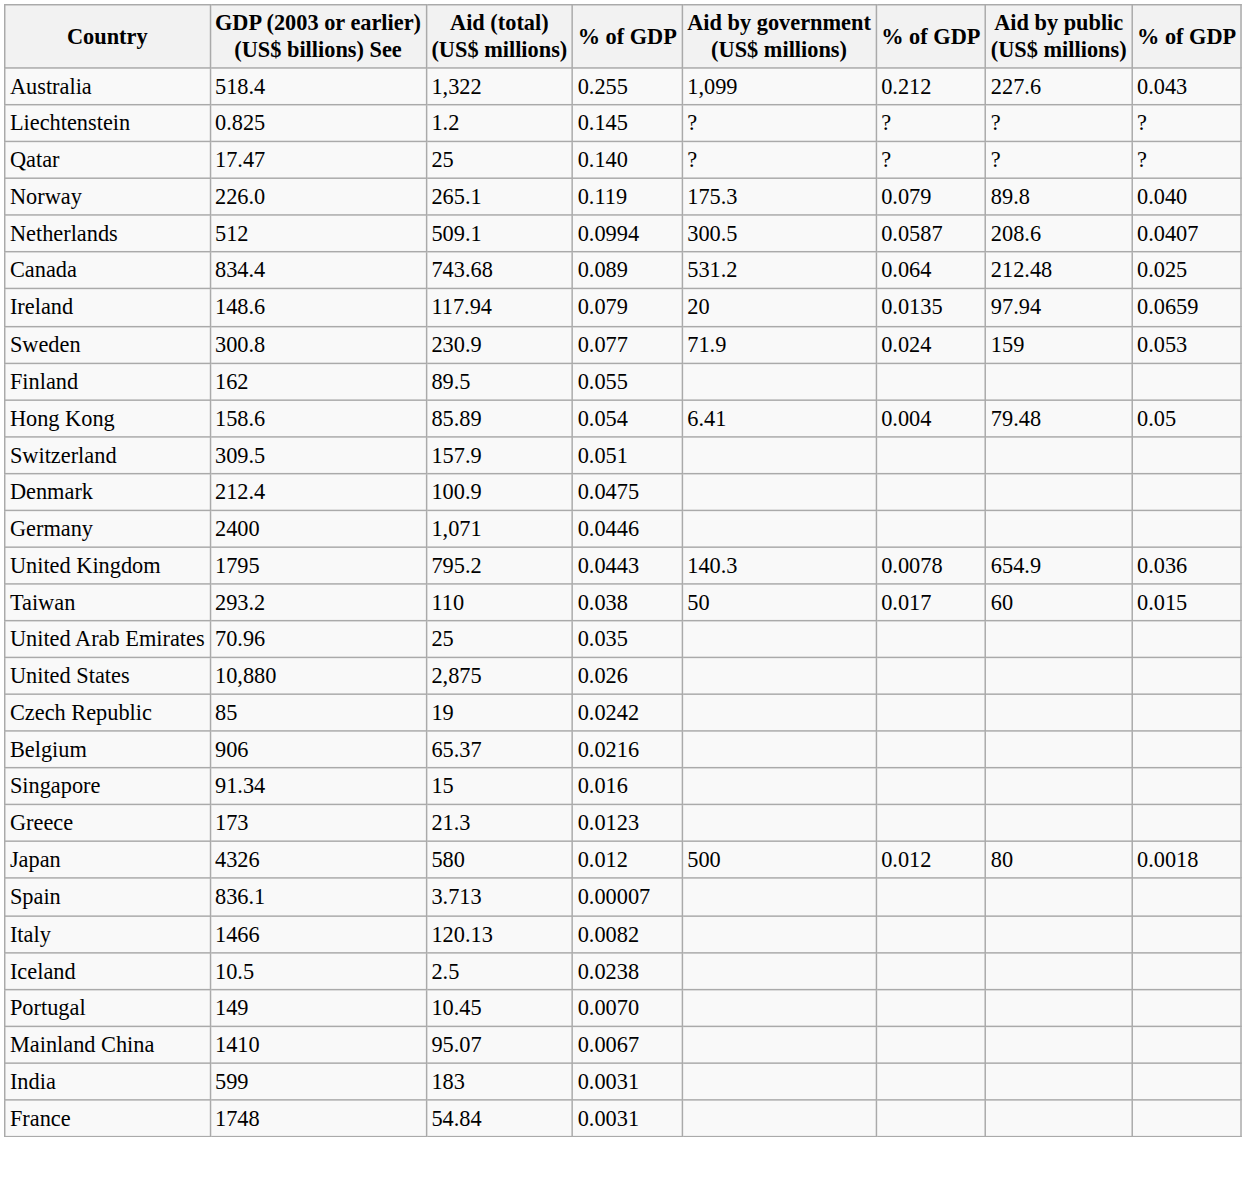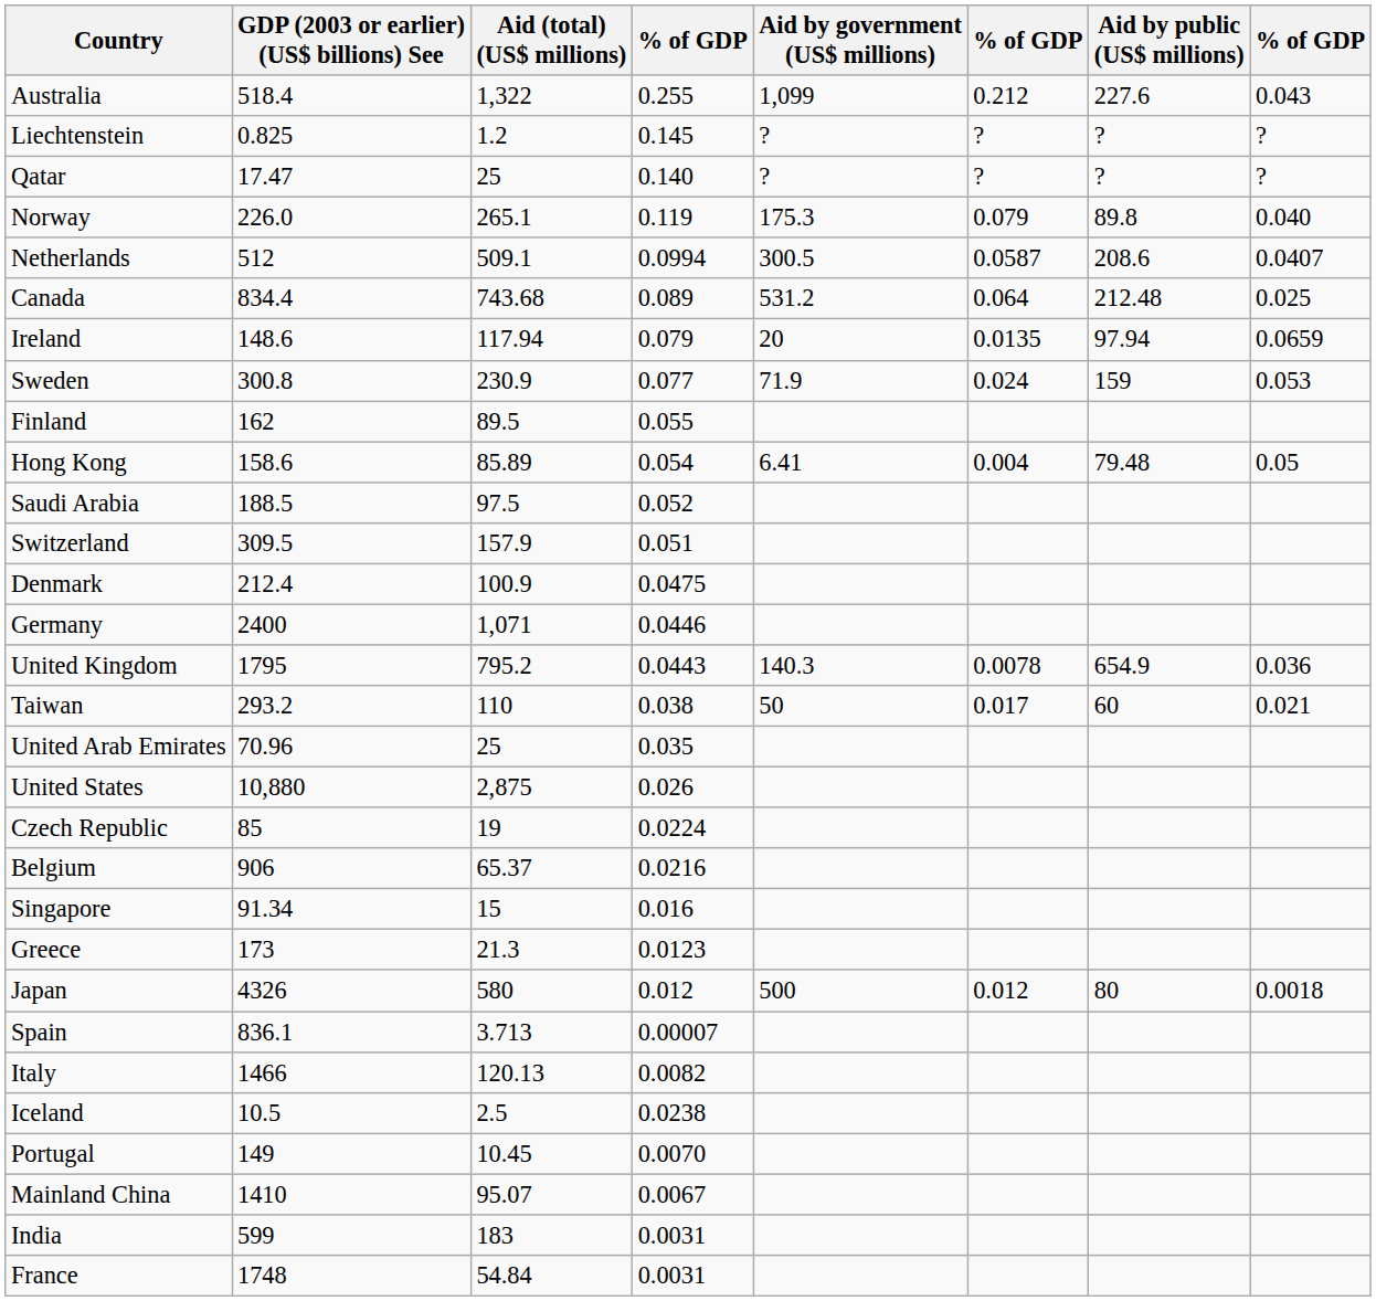 <table class="wikitable" style="font-size: 95%;">
 <tr style="background: #e9e9e9">
 <th>Country</th>
 <th>GDP (2003 or earlier)<br> (US$ billions) See</th>
 <th>Aid (total)<br> (US$ millions)</th>
 <th>% of GDP</th>
 <th>Aid by government<br>(US$ millions)</th>
 <th>% of GDP</th>
 <th>Aid by public<br>(US$ millions)</th>
 <th>% of GDP</th>
 </tr>
 <tr>
 <td>Australia</td>
 <td>518.4</td>
 <td>1,322</td>
 <td>0.255</td>
 <td>1,099</td>
 <td>0.212</td>
 <td>227.6</td>
 <td>0.043</td>
 </tr>
 <tr>
 <td>Liechtenstein</td>
 <td>0.825</td>
 <td>1.2</td>
 <td>0.145</td>
 <td>?</td>
 <td>?</td>
 <td>?</td>
 <td>?</td>
 </tr>
 <tr>
 <td>Qatar</td>
 <td>17.47</td>
 <td>25</td>
 <td>0.140</td>
 <td>?</td>
 <td>?</td>
 <td>?</td>
 <td>?</td>
 </tr>
 <tr>
 <td>Norway</td>
 <td>226.0</td>
 <td>265.1</td>
 <td>0.119</td>
 <td>175.3</td>
 <td>0.079</td>
 <td>89.8</td>
 <td>0.040</td>
 </tr>
 <tr>
 <td>Netherlands</td>
 <td>512</td>
 <td>509.1</td>
 <td>0.0994</td>
 <td>300.5</td>
 <td>0.0587</td>
 <td>208.6</td>
 <td>0.0407</td>
 </tr>
 <tr>
 <td>Canada</td>
 <td>834.4</td>
 <td>743.68</td>
 <td>0.089</td>
 <td>531.2</td>
 <td>0.064</td>
 <td>212.48</td>
 <td>0.025</td>
 </tr>
 <tr>
 <td>Ireland</td>
 <td>148.6</td>
 <td>117.94</td>
 <td>0.079</td>
 <td>20</td>
 <td>0.0135</td>
 <td>97.94</td>
 <td>0.0659</td>
 </tr>
 <tr>
 <td>Sweden</td>
 <td>300.8</td>
 <td>230.9</td>
 <td>0.077</td>
 <td>71.9</td>
 <td>0.024</td>
 <td>159</td>
 <td>0.053</td>
 </tr>
 <tr>
 <td>Finland</td>
 <td>162</td>
 <td>89.5</td>
 <td>0.055</td>
 <td></td>
 <td></td>
 <td></td>
 <td></td>
 </tr>
 <tr>
 <td>Hong Kong</td>
 <td>158.6</td>
 <td>85.89</td>
 <td>0.054</td>
 <td>6.41</td>
 <td>0.004</td>
 <td>79.48</td>
 <td>0.05</td>
 </tr>
 <tr>
+<td>Saudi Arabia</td>
+<td>188.5</td>
+<td>97.5</td>
+<td>0.052</td>
+<td></td>
+<td></td>
+<td></td>
+<td></td>
+</tr>
+<tr>
 <td>Switzerland</td>
 <td>309.5</td>
 <td>157.9</td>
 <td>0.051</td>
 <td></td>
 <td></td>
 <td></td>
 <td></td>
 </tr>
 <tr>
 <td>Denmark</td>
 <td>212.4</td>
 <td>100.9</td>
 <td>0.0475</td>
 <td></td>
 <td></td>
 <td></td>
 <td></td>
 </tr>
 <tr>
 <td>Germany</td>
 <td>2400</td>
 <td>1,071</td>
 <td>0.0446</td>
 <td></td>
 <td></td>
 <td></td>
 <td></td>
 </tr>
 <tr>
 <td>United Kingdom</td>
 <td>1795</td>
 <td>795.2</td>
 <td>0.0443</td>
 <td>140.3</td>
 <td>0.0078</td>
 <td>654.9</td>
 <td>0.036</td>
 </tr>
 <tr>
 <td>Taiwan</td>
 <td>293.2</td>
 <td>110</td>
 <td>0.038</td>
 <td>50</td>
 <td>0.017</td>
 <td>60</td>
-<td>0.015</td>
+<td>0.021</td>
 </tr>
 <tr>
 <td>United Arab Emirates</td>
 <td>70.96</td>
 <td>25</td>
 <td>0.035</td>
 <td></td>
 <td></td>
 <td></td>
 <td></td>
 </tr>
 <tr>
 <td>United States</td>
 <td>10,880</td>
 <td>2,875</td>
 <td>0.026</td>
 <td></td>
 <td></td>
 <td></td>
 <td></td>
 </tr>
 <tr>
 <td>Czech Republic</td>
 <td>85</td>
 <td>19</td>
-<td>0.0242</td>
+<td>0.0224</td>
 <td></td>
 <td></td>
 <td></td>
 <td></td>
 </tr>
 <tr>
 <td>Belgium</td>
 <td>906</td>
 <td>65.37</td>
 <td>0.0216</td>
 <td></td>
 <td></td>
 <td></td>
 <td></td>
 </tr>
 <tr>
 <td>Singapore</td>
 <td>91.34</td>
 <td>15</td>
 <td>0.016</td>
 <td></td>
 <td></td>
 <td></td>
 <td></td>
 </tr>
 <tr>
 <td>Greece</td>
 <td>173</td>
 <td>21.3</td>
 <td>0.0123</td>
 <td></td>
 <td></td>
 <td></td>
 <td></td>
 </tr>
 <tr>
 <td>Japan</td>
 <td>4326</td>
 <td>580</td>
 <td>0.012</td>
 <td>500</td>
 <td>0.012</td>
 <td>80</td>
 <td>0.0018</td>
 </tr>
 <tr>
 <td>Spain</td>
 <td>836.1</td>
 <td>3.713</td>
 <td>0.00007</td>
 <td></td>
 <td></td>
 <td></td>
 <td></td>
 </tr>
 <tr>
 <td>Italy</td>
 <td>1466</td>
 <td>120.13</td>
 <td>0.0082</td>
 <td></td>
 <td></td>
 <td></td>
 <td></td>
 </tr>
 <tr>
 <td>Iceland</td>
 <td>10.5</td>
 <td>2.5</td>
 <td>0.0238</td>
 <td></td>
 <td></td>
 <td></td>
 <td></td>
 </tr>
 <tr>
 <td>Portugal</td>
 <td>149</td>
 <td>10.45</td>
 <td>0.0070</td>
 <td></td>
 <td></td>
 <td></td>
 <td></td>
 </tr>
 <tr>
 <td>Mainland China</td>
 <td>1410</td>
 <td>95.07</td>
 <td>0.0067</td>
 <td></td>
 <td></td>
 <td></td>
 <td></td>
 </tr>
 <tr>
 <td>India</td>
 <td>599</td>
 <td>183</td>
 <td>0.0031</td>
 <td></td>
 <td></td>
 <td></td>
 <td></td>
 </tr>
 <tr>
 <td>France</td>
 <td>1748</td>
 <td>54.84</td>
 <td>0.0031</td>
 <td></td>
 <td></td>
 <td></td>
 <td></td>
 </tr>
 </table>
